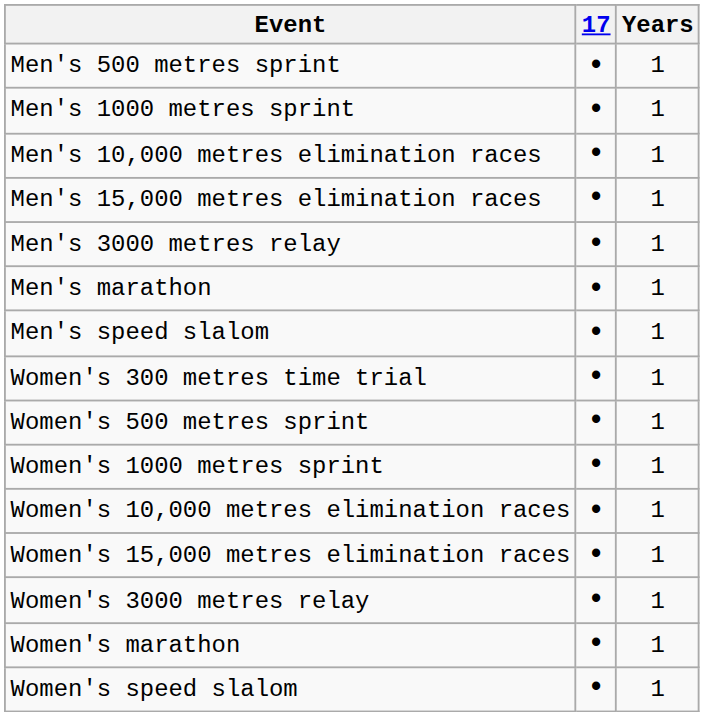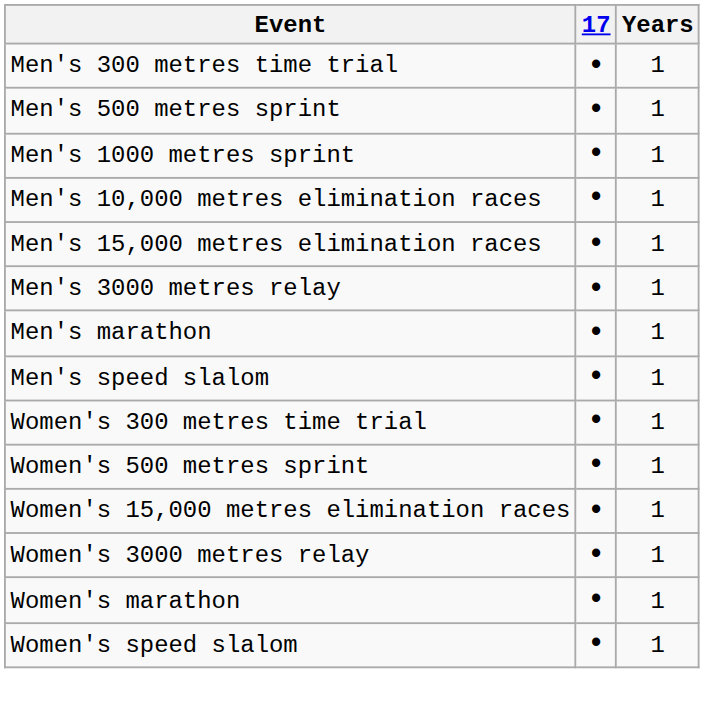 <table class="wikitable">
 <tr>
 <th align=centre>Event</th>
 <th><a href='#'>17</a></th>
 <th>Years</th>
+</tr>
+<tr>
+<td align=left>Men's 300 metres time trial</td>
+<td align=center><big><strong>•</strong></big></td>
+<td align=center>1</td>
 </tr>
 <tr>
 <td align=left>Men's 500 metres sprint</td>
 <td align=center><big><strong>•</strong></big></td>
 <td align=center>1</td>
 </tr>
 <tr>
 <td align=left>Men's 1000 metres sprint</td>
 <td align=center><big><strong>•</strong></big></td>
 <td align=center>1</td>
 </tr>
 <tr>
 <td align=left>Men's 10,000 metres elimination races</td>
 <td align=center><big><strong>•</strong></big></td>
 <td align=center>1</td>
 </tr>
 <tr>
 <td align=left>Men's 15,000 metres elimination races</td>
 <td align=center><big><strong>•</strong></big></td>
 <td align=center>1</td>
 </tr>
 <tr>
 <td align=left>Men's 3000 metres relay</td>
 <td align=center><big><strong>•</strong></big></td>
 <td align=center>1</td>
 </tr>
 <tr>
 <td align=left>Men's marathon</td>
 <td align=center><big><strong>•</strong></big></td>
 <td align=center>1</td>
 </tr>
 <tr>
 <td align=left>Men's speed slalom</td>
 <td align=center><big><strong>•</strong></big></td>
 <td align=center>1</td>
 </tr>
 <tr>
 <td align=left>Women's 300 metres time trial</td>
 <td align=center><big><strong>•</strong></big></td>
 <td align=center>1</td>
 </tr>
 <tr>
 <td align=left>Women's 500 metres sprint</td>
 <td align=center><big><strong>•</strong></big></td>
 <td align=center>1</td>
 </tr>
 <tr>
-<td align=left>Women's 1000 metres sprint</td>
-<td align=center><big><strong>•</strong></big></td>
-<td align=center>1</td>
-</tr>
-<tr>
-<td align=left>Women's 10,000 metres elimination races</td>
-<td align=center><big><strong>•</strong></big></td>
-<td align=center>1</td>
-</tr>
-<tr>
 <td align=left>Women's 15,000 metres elimination races</td>
 <td align=center><big><strong>•</strong></big></td>
 <td align=center>1</td>
 </tr>
 <tr>
 <td align=left>Women's 3000 metres relay</td>
 <td align=center><big><strong>•</strong></big></td>
 <td align=center>1</td>
 </tr>
 <tr>
 <td align=left>Women's marathon</td>
 <td align=center><big><strong>•</strong></big></td>
 <td align=center>1</td>
 </tr>
 <tr>
 <td align=left>Women's speed slalom</td>
 <td align=center><big><strong>•</strong></big></td>
 <td align=center>1</td>
 </tr>
 </table>
